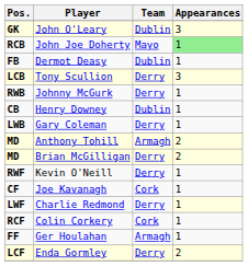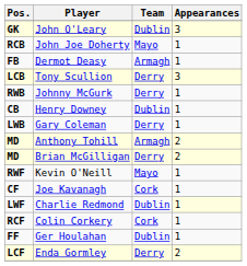 <table class="wikitable">
 <tr>
 <th>Pos.</th>
 <th>Player</th>
 <th>Team</th>
 <th>Appearances</th>
 </tr>
 <tr>
 </tr>
 <tr bgcolor=#FFFFDD>
 <td><strong>GK </strong></td>
 <td> <a href='#'>John O'Leary</a></td>
 <td><a href='#'>Dublin</a></td>
 <td>3</td>
 </tr>
 <tr>
 <td><strong>RCB</strong></td>
 <td> <a href='#'>John Joe Doherty</a></td>
 <td><a href='#'>Mayo</a></td>
-<td style="background: lightgreen;">1</td>
+<td>1</td>
 </tr>
 <tr>
 <td><strong>FB</strong></td>
 <td> <a href='#'>Dermot Deasy</a></td>
-<td><a href='#'>Dublin</a></td>
+<td><a href='#'>Armagh</a></td>
 <td>1</td>
 </tr>
 <tr bgcolor=#FFFFDD>
 <td><strong>LCB</strong></td>
 <td> <a href='#'>Tony Scullion</a></td>
 <td><a href='#'>Derry</a></td>
 <td>3</td>
 </tr>
 <tr>
 <td><strong>RWB</strong></td>
 <td> <a href='#'>Johnny McGurk</a></td>
 <td><a href='#'>Derry</a></td>
 <td>1</td>
 </tr>
 <tr>
 <td><strong>CB</strong></td>
 <td> <a href='#'>Henry Downey</a></td>
 <td><a href='#'>Dublin</a></td>
 <td>1</td>
 </tr>
 <tr>
 <td><strong>LWB</strong></td>
 <td> <a href='#'>Gary Coleman</a></td>
 <td><a href='#'>Derry</a></td>
 <td>1</td>
 </tr>
 <tr bgcolor=#FFFFDD>
 <td><strong>MD </strong></td>
 <td> <a href='#'>Anthony Tohill</a></td>
 <td><a href='#'>Armagh</a></td>
 <td>2</td>
 </tr>
 <tr bgcolor=#FFFFDD>
 <td><strong>MD </strong></td>
 <td> <a href='#'>Brian McGilligan</a></td>
 <td><a href='#'>Derry</a></td>
 <td>2</td>
 </tr>
 <tr>
 <td><strong>RWF</strong></td>
 <td> Kevin O'Neill</td>
-<td><a href='#'>Derry</a></td>
+<td><a href='#'>Mayo</a></td>
 <td>1</td>
 </tr>
 <tr>
 <td><strong>CF</strong></td>
 <td> <a href='#'>Joe Kavanagh</a></td>
 <td><a href='#'>Cork</a></td>
 <td>1</td>
 </tr>
 <tr>
 <td><strong>LWF</strong></td>
 <td> <a href='#'>Charlie Redmond</a></td>
-<td><a href='#'>Derry</a></td>
+<td><a href='#'>Dublin</a></td>
 <td style="background: lightyellow;">1</td>
 </tr>
 <tr>
 <td><strong>RCF </strong></td>
 <td> <a href='#'>Colin Corkery</a></td>
 <td><a href='#'>Cork</a></td>
 <td>1</td>
 </tr>
 <tr>
 <td><strong>FF</strong></td>
 <td> <a href='#'>Ger Houlahan</a></td>
-<td><a href='#'>Armagh</a></td>
+<td><a href='#'>Dublin</a></td>
 <td>1</td>
 </tr>
 <tr bgcolor=#FFFFDD>
 <td><strong>LCF</strong></td>
 <td> <a href='#'>Enda Gormley</a></td>
 <td><a href='#'>Derry</a></td>
 <td>2</td>
 </tr>
 <tr>
 </tr>
 </table>
